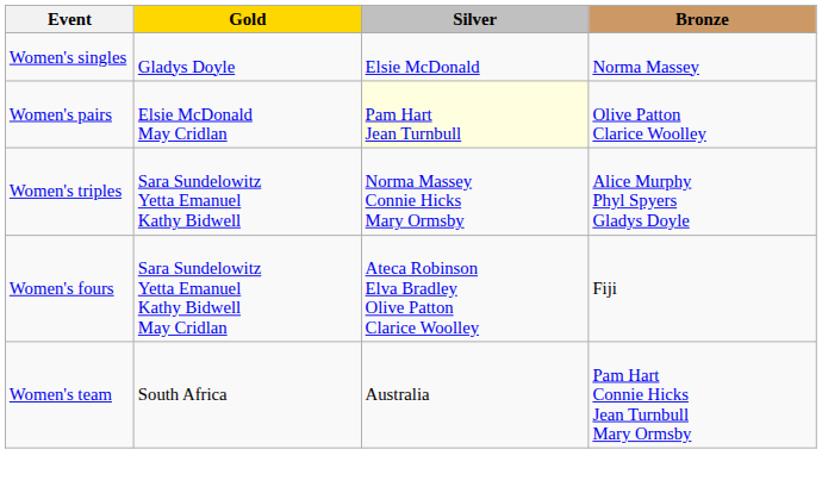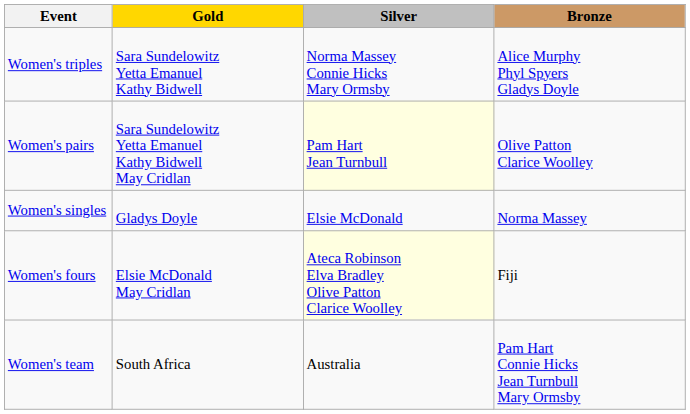 <table class="wikitable" style="font-size: 100%">
 <tr>
 <th width=110>Event</th>
 <th width=200 style="background-color: gold;">Gold</th>
 <th width=200 style="background-color: silver;">Silver</th>
 <th width=200 style="background-color: #cc9966;">Bronze</th>
 </tr>
 <tr>
+<td><a href='#'>Women's triples</a></td>
+<td><br> <a href='#'>Sara Sundelowitz</a><br> <a href='#'>Yetta Emanuel</a> <br> <a href='#'>Kathy Bidwell</a></td>
+<td><br>     <a href='#'>Norma Massey</a><br> <a href='#'>Connie Hicks</a> <br> <a href='#'>Mary Ormsby</a></td>
+<td><br>    <a href='#'>Alice Murphy</a><br> <a href='#'>Phyl Spyers</a> <br> <a href='#'>Gladys Doyle</a></td>
+</tr>
+<tr>
+<td><a href='#'>Women's pairs</a></td>
+<td><br> <a href='#'>Sara Sundelowitz</a> <br> <a href='#'>Yetta Emanuel</a><br> <a href='#'>Kathy Bidwell</a><br> <a href='#'>May Cridlan</a></td>
+<td style="background: lightyellow;"> <br>  <a href='#'>Pam Hart</a> <br><a href='#'>Jean Turnbull</a></td>
+<td> <br>  <a href='#'>Olive Patton</a> <br> <a href='#'>Clarice Woolley</a></td>
+</tr>
+<tr>
 <td><a href='#'>Women's singles</a></td>
 <td><br> <a href='#'>Gladys Doyle</a></td>
 <td><br> <a href='#'>Elsie McDonald</a></td>
 <td><br> <a href='#'>Norma Massey</a></td>
 </tr>
 <tr>
-<td><a href='#'>Women's pairs</a></td>
+<td><a href='#'>Women's fours</a></td>
 <td> <br><a href='#'>Elsie McDonald</a> <br> <a href='#'>May Cridlan</a></td>
-<td style="background: lightyellow;"> <br>  <a href='#'>Pam Hart</a> <br><a href='#'>Jean Turnbull</a></td>
-<td> <br>  <a href='#'>Olive Patton</a> <br> <a href='#'>Clarice Woolley</a></td>
-</tr>
-<tr>
-<td><a href='#'>Women's triples</a></td>
-<td><br> <a href='#'>Sara Sundelowitz</a><br> <a href='#'>Yetta Emanuel</a> <br> <a href='#'>Kathy Bidwell</a></td>
-<td><br>     <a href='#'>Norma Massey</a><br> <a href='#'>Connie Hicks</a> <br> <a href='#'>Mary Ormsby</a></td>
-<td><br>    <a href='#'>Alice Murphy</a><br> <a href='#'>Phyl Spyers</a> <br> <a href='#'>Gladys Doyle</a></td>
-</tr>
-<tr>
-<td><a href='#'>Women's fours</a></td>
-<td><br> <a href='#'>Sara Sundelowitz</a> <br> <a href='#'>Yetta Emanuel</a><br> <a href='#'>Kathy Bidwell</a><br> <a href='#'>May Cridlan</a></td>
-<td><br><a href='#'>Ateca Robinson</a><br> <a href='#'>Elva Bradley</a><br> <a href='#'>Olive Patton</a> <br> <a href='#'>Clarice Woolley</a></td>
+<td style="background: lightyellow;"><br><a href='#'>Ateca Robinson</a><br> <a href='#'>Elva Bradley</a><br> <a href='#'>Olive Patton</a> <br> <a href='#'>Clarice Woolley</a></td>
 <td> Fiji</td>
 </tr>
 <tr>
 <td><a href='#'>Women's team</a></td>
 <td> South Africa</td>
 <td> Australia</td>
 <td><br> <a href='#'>Pam Hart</a><br> <a href='#'>Connie Hicks</a><br> <a href='#'>Jean Turnbull</a> <br> <a href='#'>Mary Ormsby</a></td>
 </tr>
 </table>
